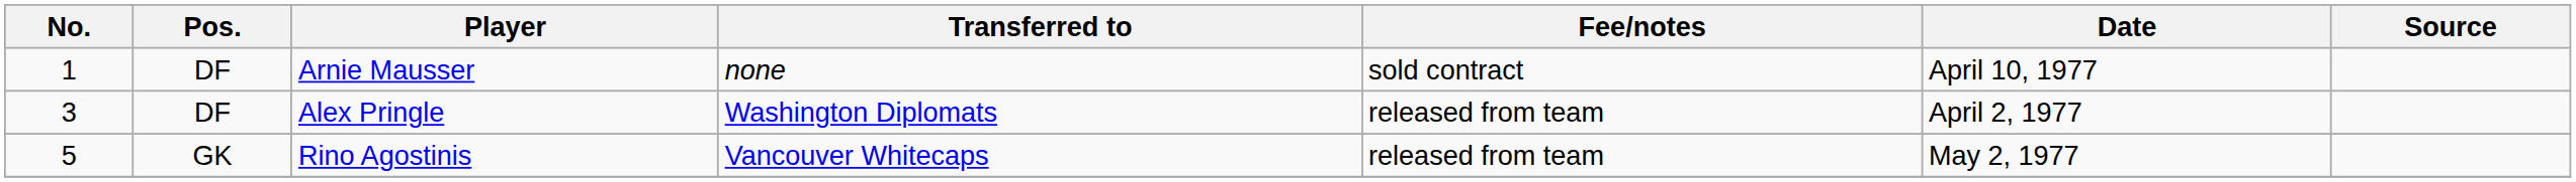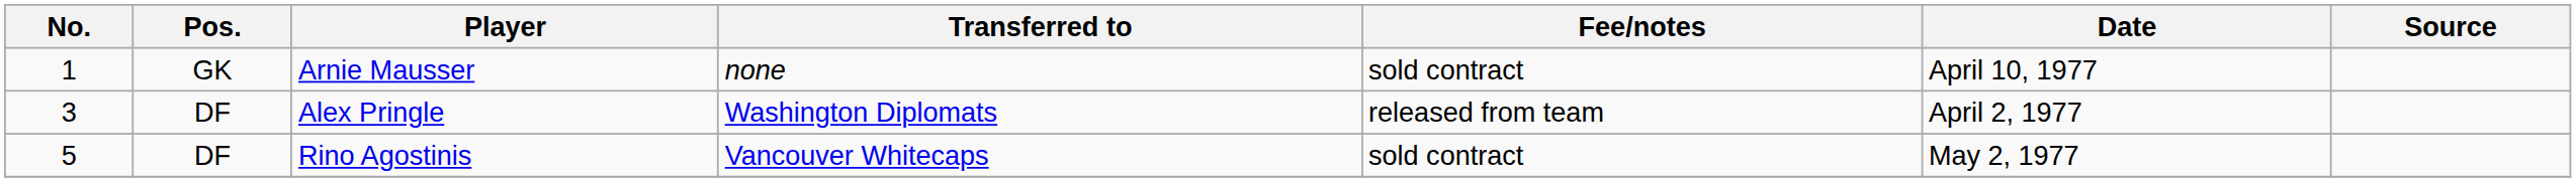 <table class="wikitable sortable" style="width:90%; text-align:center; font-size:95%; text-align:left;">
 <tr>
 <th>No.</th>
 <th>Pos.</th>
 <th>Player</th>
 <th>Transferred to</th>
 <th>Fee/notes</th>
 <th>Date</th>
 <th>Source</th>
 </tr>
 <tr>
 <td align=center>1</td>
-<td align=center>DF</td>
+<td align=center>GK</td>
 <td> <a href='#'>Arnie Mausser</a></td>
 <td><em>none</em></td>
 <td>sold contract</td>
 <td>April 10, 1977</td>
 <td></td>
 </tr>
 <tr>
 <td align=center>3</td>
 <td align=center>DF</td>
 <td> <a href='#'>Alex Pringle</a></td>
 <td> <a href='#'>Washington Diplomats</a></td>
 <td>released from team</td>
 <td>April 2, 1977</td>
 <td></td>
 </tr>
 <tr>
 <td align=center>5</td>
-<td align=center>GK</td>
+<td align=center>DF</td>
 <td> <a href='#'>Rino Agostinis</a></td>
 <td> <a href='#'>Vancouver Whitecaps</a></td>
-<td>released from team</td>
+<td>sold contract</td>
 <td>May 2, 1977</td>
 <td></td>
 </tr>
 <tr>
 </tr>
 </table>
